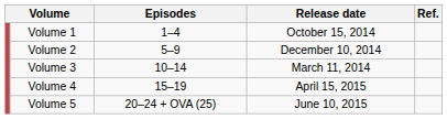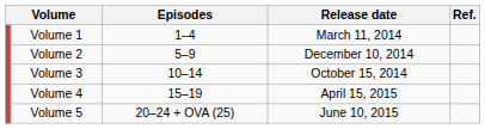 <table class="wikitable" style="text-align: center; width: 98%;">
 <tr>
 <th colspan="2">Volume</th>
 <th>Episodes</th>
 <th>Release date</th>
 <th width="5%">Ref.</th>
 </tr>
 <tr>
 <td rowspan="5" width="1%" style="background: #C64043;"></td>
 <td>Volume 1</td>
 <td>1–4</td>
-<td>October 15, 2014</td>
+<td>March 11, 2014</td>
 <td></td>
 </tr>
 <tr>
 <td>Volume 2</td>
 <td>5–9</td>
 <td>December 10, 2014</td>
 <td></td>
 </tr>
 <tr>
 <td>Volume 3</td>
 <td>10–14</td>
-<td>March 11, 2014</td>
+<td>October 15, 2014</td>
 <td></td>
 </tr>
 <tr>
 <td>Volume 4</td>
 <td>15–19</td>
 <td>April 15, 2015</td>
 <td></td>
 </tr>
 <tr>
 <td>Volume 5</td>
 <td>20–24 + OVA (25)</td>
 <td>June 10, 2015</td>
 <td></td>
 </tr>
 </table>
